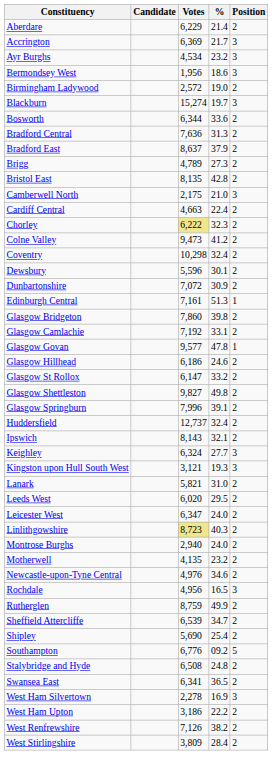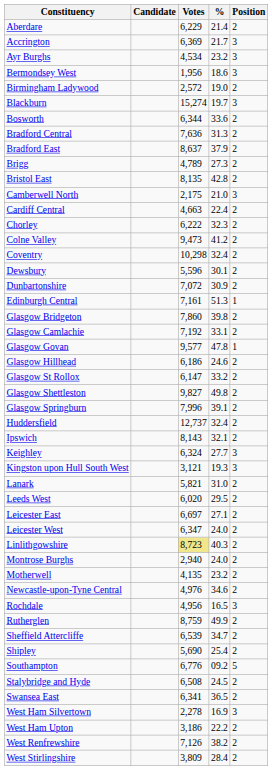 <table class="wikitable sortable">
 <tr>
 <th>Constituency</th>
 <th>Candidate</th>
 <th>Votes</th>
 <th>%</th>
 <th>Position</th>
 </tr>
 <tr>
 <td><a href='#'>Aberdare</a></td>
 <td></td>
 <td>6,229</td>
 <td>21.4</td>
 <td>2</td>
 </tr>
 <tr>
 <td><a href='#'>Accrington</a></td>
 <td></td>
 <td>6,369</td>
 <td>21.7</td>
 <td>3</td>
 </tr>
 <tr>
 <td><a href='#'>Ayr Burghs</a></td>
 <td></td>
 <td>4,534</td>
 <td>23.2</td>
 <td>3</td>
 </tr>
 <tr>
 <td><a href='#'>Bermondsey West</a></td>
 <td></td>
 <td>1,956</td>
 <td>18.6</td>
 <td>3</td>
 </tr>
 <tr>
 <td><a href='#'>Birmingham Ladywood</a></td>
 <td></td>
 <td>2,572</td>
 <td>19.0</td>
 <td>2</td>
 </tr>
 <tr>
 <td><a href='#'>Blackburn</a></td>
 <td></td>
 <td>15,274</td>
 <td>19.7</td>
 <td>3</td>
 </tr>
 <tr>
 <td><a href='#'>Bosworth</a></td>
 <td></td>
 <td>6,344</td>
 <td>33.6</td>
 <td>2</td>
 </tr>
 <tr>
 <td><a href='#'>Bradford Central</a></td>
 <td></td>
 <td>7,636</td>
 <td>31.3</td>
 <td>2</td>
 </tr>
 <tr>
 <td><a href='#'>Bradford East</a></td>
 <td></td>
 <td>8,637</td>
 <td>37.9</td>
 <td>2</td>
 </tr>
 <tr>
 <td><a href='#'>Brigg</a></td>
 <td></td>
 <td>4,789</td>
 <td>27.3</td>
 <td>2</td>
 </tr>
 <tr>
 <td><a href='#'>Bristol East</a></td>
 <td></td>
 <td>8,135</td>
 <td>42.8</td>
 <td>2</td>
 </tr>
 <tr>
 <td><a href='#'>Camberwell North</a></td>
 <td></td>
 <td>2,175</td>
 <td>21.0</td>
 <td>3</td>
 </tr>
 <tr>
 <td><a href='#'>Cardiff Central</a></td>
 <td></td>
 <td>4,663</td>
 <td>22.4</td>
 <td>2</td>
 </tr>
 <tr>
 <td><a href='#'>Chorley</a></td>
 <td></td>
-<td style="background: khaki;">6,222</td>
+<td>6,222</td>
 <td>32.3</td>
 <td>2</td>
 </tr>
 <tr>
 <td><a href='#'>Colne Valley</a></td>
 <td></td>
 <td>9,473</td>
 <td>41.2</td>
 <td>2</td>
 </tr>
 <tr>
 <td><a href='#'>Coventry</a></td>
 <td></td>
 <td>10,298</td>
 <td>32.4</td>
 <td>2</td>
 </tr>
 <tr>
 <td><a href='#'>Dewsbury</a></td>
 <td></td>
 <td>5,596</td>
 <td>30.1</td>
 <td>2</td>
 </tr>
 <tr>
 <td><a href='#'>Dunbartonshire</a></td>
 <td></td>
 <td>7,072</td>
 <td>30.9</td>
 <td>2</td>
 </tr>
 <tr>
 <td><a href='#'>Edinburgh Central</a></td>
 <td></td>
 <td>7,161</td>
 <td>51.3</td>
 <td>1</td>
 </tr>
 <tr>
 <td><a href='#'>Glasgow Bridgeton</a></td>
 <td></td>
 <td>7,860</td>
 <td>39.8</td>
 <td>2</td>
 </tr>
 <tr>
 <td><a href='#'>Glasgow Camlachie</a></td>
 <td></td>
 <td>7,192</td>
 <td>33.1</td>
 <td>2</td>
 </tr>
 <tr>
 <td><a href='#'>Glasgow Govan</a></td>
 <td></td>
 <td>9,577</td>
 <td>47.8</td>
 <td>1</td>
 </tr>
 <tr>
 <td><a href='#'>Glasgow Hillhead</a></td>
 <td></td>
 <td>6,186</td>
 <td>24.6</td>
 <td>2</td>
 </tr>
 <tr>
 <td><a href='#'>Glasgow St Rollox</a></td>
 <td></td>
 <td>6,147</td>
 <td>33.2</td>
 <td>2</td>
 </tr>
 <tr>
 <td><a href='#'>Glasgow Shettleston</a></td>
 <td></td>
 <td>9,827</td>
 <td>49.8</td>
 <td>2</td>
 </tr>
 <tr>
 <td><a href='#'>Glasgow Springburn</a></td>
 <td></td>
 <td>7,996</td>
 <td>39.1</td>
 <td>2</td>
 </tr>
 <tr>
 <td><a href='#'>Huddersfield</a></td>
 <td></td>
 <td>12,737</td>
 <td>32.4</td>
 <td>2</td>
 </tr>
 <tr>
 <td><a href='#'>Ipswich</a></td>
 <td></td>
 <td>8,143</td>
 <td>32.1</td>
 <td>2</td>
 </tr>
 <tr>
 <td><a href='#'>Keighley</a></td>
 <td></td>
 <td>6,324</td>
 <td>27.7</td>
 <td>3</td>
 </tr>
 <tr>
 <td><a href='#'>Kingston upon Hull South West</a></td>
 <td></td>
 <td>3,121</td>
 <td>19.3</td>
 <td>3</td>
 </tr>
 <tr>
 <td><a href='#'>Lanark</a></td>
 <td></td>
 <td>5,821</td>
 <td>31.0</td>
 <td>2</td>
 </tr>
 <tr>
 <td><a href='#'>Leeds West</a></td>
 <td></td>
 <td>6,020</td>
 <td>29.5</td>
 <td>2</td>
 </tr>
 <tr>
+<td><a href='#'>Leicester East</a></td>
+<td></td>
+<td>6,697</td>
+<td>27.1</td>
+<td>2</td>
+</tr>
+<tr>
 <td><a href='#'>Leicester West</a></td>
 <td></td>
 <td>6,347</td>
 <td>24.0</td>
 <td>2</td>
 </tr>
 <tr>
 <td><a href='#'>Linlithgowshire</a></td>
 <td></td>
 <td style="background: khaki;">8,723</td>
 <td>40.3</td>
 <td>2</td>
 </tr>
 <tr>
 <td><a href='#'>Montrose Burghs</a></td>
 <td></td>
 <td>2,940</td>
 <td>24.0</td>
 <td>2</td>
 </tr>
 <tr>
 <td><a href='#'>Motherwell</a></td>
 <td></td>
 <td>4,135</td>
 <td>23.2</td>
 <td>2</td>
 </tr>
 <tr>
 <td><a href='#'>Newcastle-upon-Tyne Central</a></td>
 <td></td>
 <td>4,976</td>
 <td>34.6</td>
 <td>2</td>
 </tr>
 <tr>
 <td><a href='#'>Rochdale</a></td>
 <td></td>
 <td>4,956</td>
 <td>16.5</td>
 <td>3</td>
 </tr>
 <tr>
 <td><a href='#'>Rutherglen</a></td>
 <td></td>
 <td>8,759</td>
 <td>49.9</td>
 <td>2</td>
 </tr>
 <tr>
 <td><a href='#'>Sheffield Attercliffe</a></td>
 <td></td>
 <td>6,539</td>
 <td>34.7</td>
 <td>2</td>
 </tr>
 <tr>
 <td><a href='#'>Shipley</a></td>
 <td></td>
 <td>5,690</td>
 <td>25.4</td>
 <td>2</td>
 </tr>
 <tr>
 <td><a href='#'>Southampton</a></td>
 <td></td>
 <td>6,776</td>
 <td>09.2</td>
 <td>5</td>
 </tr>
 <tr>
 <td><a href='#'>Stalybridge and Hyde</a></td>
 <td></td>
 <td>6,508</td>
-<td>24.8</td>
+<td>24.5</td>
 <td>2</td>
 </tr>
 <tr>
 <td><a href='#'>Swansea East</a></td>
 <td></td>
 <td>6,341</td>
 <td>36.5</td>
 <td>2</td>
 </tr>
 <tr>
 <td><a href='#'>West Ham Silvertown</a></td>
 <td></td>
 <td>2,278</td>
 <td>16.9</td>
 <td>3</td>
 </tr>
 <tr>
 <td><a href='#'>West Ham Upton</a></td>
 <td></td>
 <td>3,186</td>
 <td>22.2</td>
 <td>2</td>
 </tr>
 <tr>
 <td><a href='#'>West Renfrewshire</a></td>
 <td></td>
 <td>7,126</td>
 <td>38.2</td>
 <td>2</td>
 </tr>
 <tr>
 <td><a href='#'>West Stirlingshire</a></td>
 <td></td>
 <td>3,809</td>
 <td>28.4</td>
 <td>2</td>
 </tr>
 </table>
